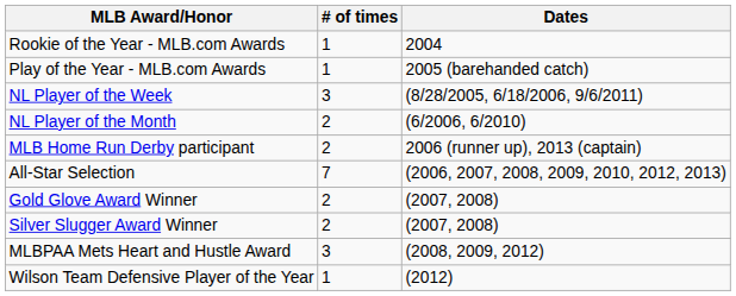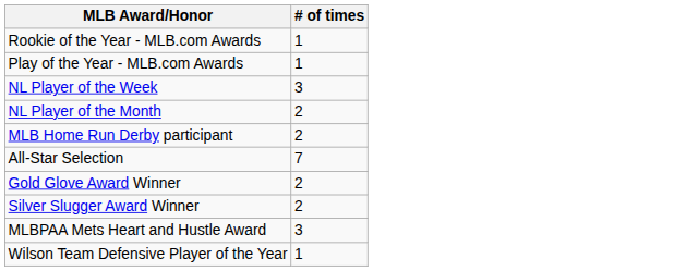 <table class="wikitable">
 <tr>
 <th>MLB Award/Honor</th>
 <th># of times</th>
-<th>Dates</th>
 </tr>
 <tr>
 <td>Rookie of the Year - MLB.com Awards</td>
 <td>1</td>
-<td>2004</td>
 </tr>
 <tr>
 <td>Play of the Year - MLB.com Awards</td>
 <td>1</td>
-<td>2005 (barehanded catch)</td>
 </tr>
 <tr>
 <td><a href='#'>NL Player of the Week</a></td>
 <td>3</td>
-<td>(8/28/2005, 6/18/2006, 9/6/2011)</td>
 </tr>
 <tr>
 <td><a href='#'>NL Player of the Month</a></td>
 <td>2</td>
-<td>(6/2006, 6/2010)</td>
 </tr>
 <tr>
 <td><a href='#'>MLB Home Run Derby</a> participant</td>
 <td>2</td>
-<td>2006 (runner up), 2013 (captain)</td>
 </tr>
 <tr>
 <td>All-Star Selection</td>
 <td>7</td>
-<td>(2006, 2007, 2008, 2009, 2010, 2012, 2013)</td>
 </tr>
 <tr>
 <td><a href='#'>Gold Glove Award</a> Winner</td>
 <td>2</td>
-<td>(2007, 2008)</td>
 </tr>
 <tr>
 <td><a href='#'>Silver Slugger Award</a> Winner</td>
 <td>2</td>
-<td>(2007, 2008)</td>
 </tr>
 <tr>
 <td>MLBPAA Mets Heart and Hustle Award</td>
 <td>3</td>
-<td>(2008, 2009, 2012)</td>
 </tr>
 <tr>
 <td>Wilson Team Defensive Player of the Year</td>
 <td>1</td>
-<td>(2012)</td>
 </tr>
 </table>
